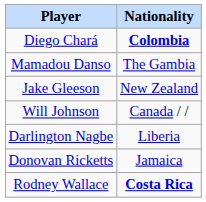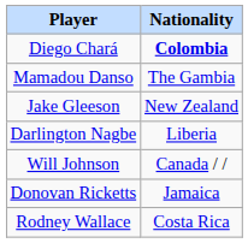 <table class="wikitable" style="text-align:center; margin-left:1em; font-size:85%;">
 <tr>
 <th style="background:#c2ddff; color:black; text-align:center;">Player</th>
 <th style="background:#c2ddff; color:black; text-align:center;">Nationality</th>
 </tr>
 <tr>
 <td><a href='#'>Diego Chará</a></td>
 <td><strong> <a href='#'>Colombia</a></strong></td>
 </tr>
 <tr>
 <td><a href='#'>Mamadou Danso</a></td>
 <td> <a href='#'>The Gambia</a></td>
 </tr>
 <tr>
 <td><a href='#'>Jake Gleeson</a></td>
 <td> <a href='#'>New Zealand</a></td>
 </tr>
 <tr>
+<td><a href='#'>Darlington Nagbe</a></td>
+<td> <a href='#'>Liberia</a></td>
+</tr>
+<tr>
 <td><a href='#'>Will Johnson</a></td>
 <td> <a href='#'>Canada</a> /  / </td>
-</tr>
-<tr>
-<td><a href='#'>Darlington Nagbe</a></td>
-<td> <a href='#'>Liberia</a></td>
 </tr>
 <tr>
 <td><a href='#'>Donovan Ricketts</a></td>
 <td> <a href='#'>Jamaica</a></td>
 </tr>
 <tr>
 <td><a href='#'>Rodney Wallace</a></td>
-<td><strong> <a href='#'>Costa Rica</a></strong></td>
+<td> <a href='#'>Costa Rica</a></td>
 </tr>
 </table>
